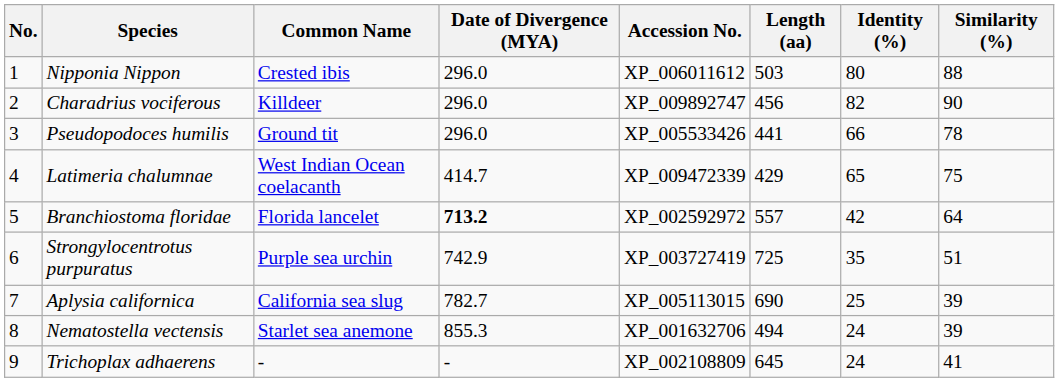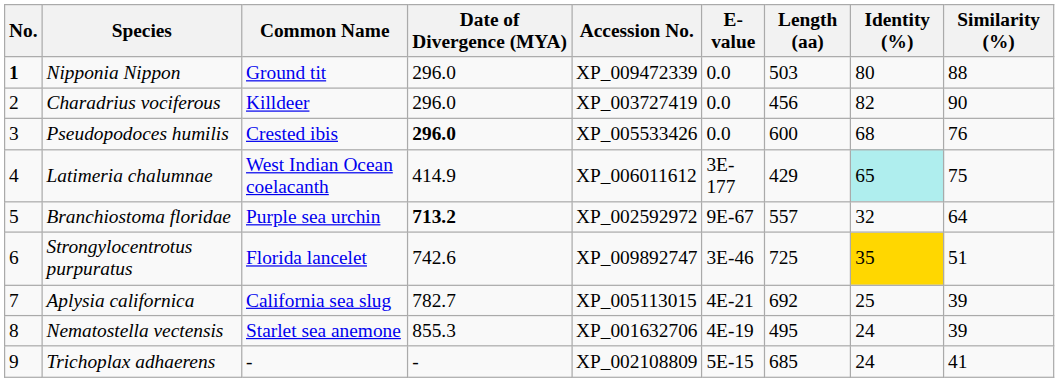 <table class="wikitable">
 <tr>
 <th>No.</th>
 <th>Species</th>
 <th>Common Name</th>
 <th>Date of Divergence (MYA)</th>
 <th>Accession No.</th>
+<th>E-value</th>
 <th>Length (aa)</th>
 <th>Identity (%)</th>
 <th>Similarity (%)</th>
 </tr>
 <tr>
-<td>1</td>
+<td><strong>1</strong></td>
 <td><em>Nipponia Nippon</em></td>
-<td><a href='#'>Crested ibis</a></td>
+<td><a href='#'>Ground tit</a></td>
 <td>296.0</td>
-<td>XP_006011612</td>
+<td>XP_009472339</td>
+<td>0.0</td>
 <td>503</td>
 <td>80</td>
 <td>88</td>
 </tr>
 <tr>
 <td>2</td>
 <td><em>Charadrius vociferous</em></td>
 <td><a href='#'>Killdeer</a></td>
 <td>296.0</td>
-<td>XP_009892747</td>
+<td>XP_003727419</td>
+<td>0.0</td>
 <td>456</td>
 <td>82</td>
 <td>90</td>
 </tr>
 <tr>
 <td>3</td>
 <td><em>Pseudopodoces humilis</em></td>
-<td><a href='#'>Ground tit</a></td>
-<td>296.0</td>
+<td><a href='#'>Crested ibis</a></td>
+<td><strong>296.0</strong></td>
 <td>XP_005533426</td>
-<td>441</td>
-<td>66</td>
-<td>78</td>
+<td>0.0</td>
+<td>600</td>
+<td>68</td>
+<td>76</td>
 </tr>
 <tr>
 <td>4</td>
 <td><em>Latimeria chalumnae</em></td>
 <td><a href='#'>West Indian Ocean coelacanth</a></td>
-<td>414.7</td>
-<td>XP_009472339</td>
+<td>414.9</td>
+<td>XP_006011612</td>
+<td>3E-177</td>
 <td>429</td>
-<td>65</td>
+<td style="background: paleturquoise;">65</td>
 <td>75</td>
 </tr>
 <tr>
 <td>5</td>
 <td><em>Branchiostoma floridae</em></td>
-<td><a href='#'>Florida lancelet</a></td>
+<td><a href='#'>Purple sea urchin</a></td>
 <td><strong>713.2</strong></td>
 <td>XP_002592972</td>
+<td>9E-67</td>
 <td>557</td>
-<td>42</td>
+<td>32</td>
 <td>64</td>
 </tr>
 <tr>
 <td>6</td>
 <td><em>Strongylocentrotus purpuratus</em></td>
-<td><a href='#'>Purple sea urchin</a></td>
-<td>742.9</td>
-<td>XP_003727419</td>
+<td><a href='#'>Florida lancelet</a></td>
+<td>742.6</td>
+<td>XP_009892747</td>
+<td>3E-46</td>
 <td>725</td>
-<td>35</td>
+<td style="background: gold;">35</td>
 <td>51</td>
 </tr>
 <tr>
 <td>7</td>
 <td><em>Aplysia californica</em></td>
 <td><a href='#'>California sea slug</a></td>
 <td>782.7</td>
 <td>XP_005113015</td>
-<td>690</td>
+<td>4E-21</td>
+<td>692</td>
 <td>25</td>
 <td>39</td>
 </tr>
 <tr>
 <td>8</td>
 <td><em>Nematostella vectensis</em></td>
 <td><a href='#'>Starlet sea anemone</a></td>
 <td>855.3</td>
 <td>XP_001632706</td>
-<td>494</td>
+<td>4E-19</td>
+<td>495</td>
 <td>24</td>
 <td>39</td>
 </tr>
 <tr>
 <td>9</td>
 <td><em>Trichoplax adhaerens</em></td>
 <td>-</td>
 <td>-</td>
 <td>XP_002108809</td>
-<td>645</td>
+<td>5E-15</td>
+<td>685</td>
 <td>24</td>
 <td>41</td>
 </tr>
 </table>
